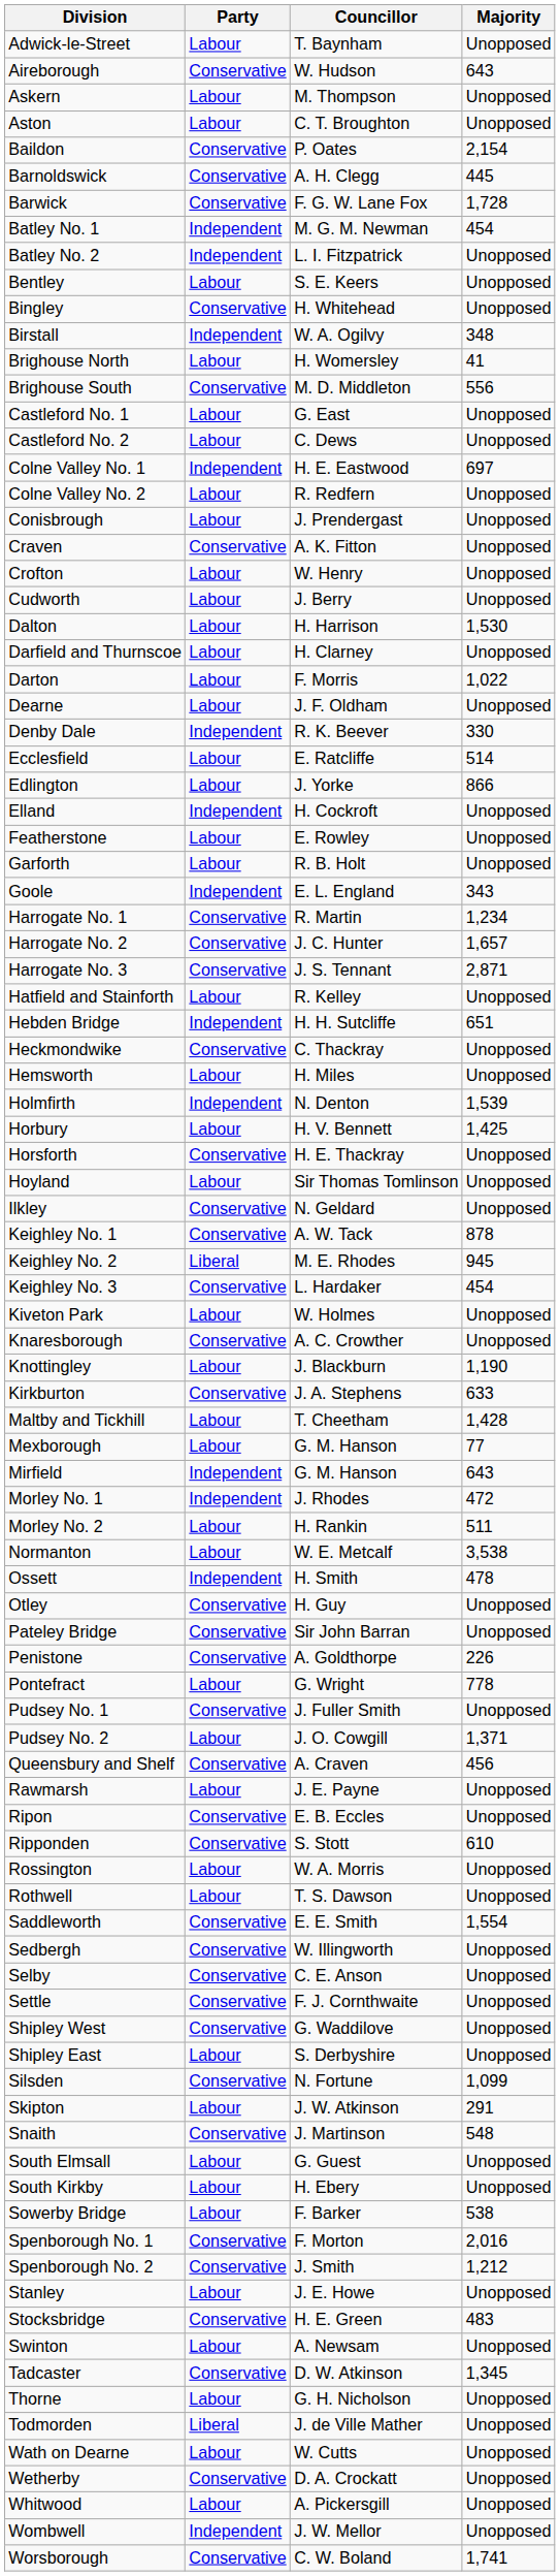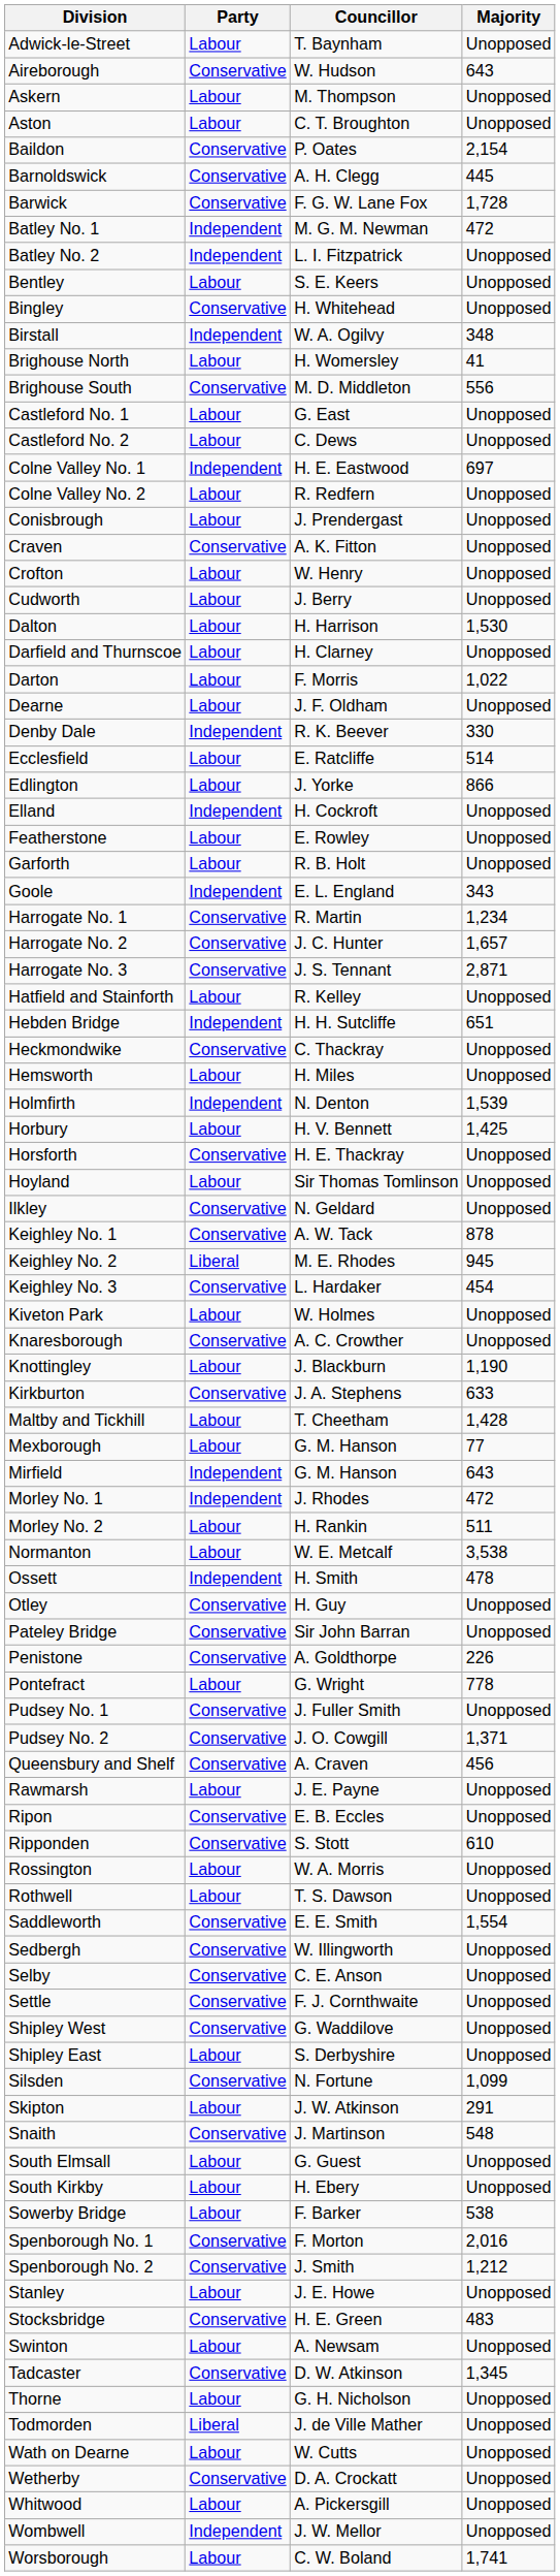 <table class="wikitable">
 <tr>
 <th>Division</th>
 <th>Party</th>
 <th>Councillor</th>
 <th>Majority</th>
 </tr>
 <tr>
 <td>Adwick-le-Street</td>
 <td><a href='#'>Labour</a></td>
 <td>T. Baynham</td>
 <td>Unopposed</td>
 </tr>
 <tr>
 <td>Aireborough</td>
 <td><a href='#'>Conservative</a></td>
 <td>W. Hudson</td>
 <td>643</td>
 </tr>
 <tr>
 <td>Askern</td>
 <td><a href='#'>Labour</a></td>
 <td>M. Thompson</td>
 <td>Unopposed</td>
 </tr>
 <tr>
 <td>Aston</td>
 <td><a href='#'>Labour</a></td>
 <td>C. T. Broughton</td>
 <td>Unopposed</td>
 </tr>
 <tr>
 <td>Baildon</td>
 <td><a href='#'>Conservative</a></td>
 <td>P. Oates</td>
 <td>2,154</td>
 </tr>
 <tr>
 <td>Barnoldswick</td>
 <td><a href='#'>Conservative</a></td>
 <td>A. H. Clegg</td>
 <td>445</td>
 </tr>
 <tr>
 <td>Barwick</td>
 <td><a href='#'>Conservative</a></td>
 <td>F. G. W. Lane Fox</td>
 <td>1,728</td>
 </tr>
 <tr>
 <td>Batley No. 1</td>
 <td><a href='#'>Independent</a></td>
 <td>M. G. M. Newman</td>
-<td>454</td>
+<td>472</td>
 </tr>
 <tr>
 <td>Batley No. 2</td>
 <td><a href='#'>Independent</a></td>
 <td>L. I. Fitzpatrick</td>
 <td>Unopposed</td>
 </tr>
 <tr>
 <td>Bentley</td>
 <td><a href='#'>Labour</a></td>
 <td>S. E. Keers</td>
 <td>Unopposed</td>
 </tr>
 <tr>
 <td>Bingley</td>
 <td><a href='#'>Conservative</a></td>
 <td>H. Whitehead</td>
 <td>Unopposed</td>
 </tr>
 <tr>
 <td>Birstall</td>
 <td><a href='#'>Independent</a></td>
 <td>W. A. Ogilvy</td>
 <td>348</td>
 </tr>
 <tr>
 <td>Brighouse North</td>
 <td><a href='#'>Labour</a></td>
 <td>H. Womersley</td>
 <td>41</td>
 </tr>
 <tr>
 <td>Brighouse South</td>
 <td><a href='#'>Conservative</a></td>
 <td>M. D. Middleton</td>
 <td>556</td>
 </tr>
 <tr>
 <td>Castleford No. 1</td>
 <td><a href='#'>Labour</a></td>
 <td>G. East</td>
 <td>Unopposed</td>
 </tr>
 <tr>
 <td>Castleford No. 2</td>
 <td><a href='#'>Labour</a></td>
 <td>C. Dews</td>
 <td>Unopposed</td>
 </tr>
 <tr>
 <td>Colne Valley No. 1</td>
 <td><a href='#'>Independent</a></td>
 <td>H. E. Eastwood</td>
 <td>697</td>
 </tr>
 <tr>
 <td>Colne Valley No. 2</td>
 <td><a href='#'>Labour</a></td>
 <td>R. Redfern</td>
 <td>Unopposed</td>
 </tr>
 <tr>
 <td>Conisbrough</td>
 <td><a href='#'>Labour</a></td>
 <td>J. Prendergast</td>
 <td>Unopposed</td>
 </tr>
 <tr>
 <td>Craven</td>
 <td><a href='#'>Conservative</a></td>
 <td>A. K. Fitton</td>
 <td>Unopposed</td>
 </tr>
 <tr>
 <td>Crofton</td>
 <td><a href='#'>Labour</a></td>
 <td>W. Henry</td>
 <td>Unopposed</td>
 </tr>
 <tr>
 <td>Cudworth</td>
 <td><a href='#'>Labour</a></td>
 <td>J. Berry</td>
 <td>Unopposed</td>
 </tr>
 <tr>
 <td>Dalton</td>
 <td><a href='#'>Labour</a></td>
 <td>H. Harrison</td>
 <td>1,530</td>
 </tr>
 <tr>
 <td>Darfield and Thurnscoe</td>
 <td><a href='#'>Labour</a></td>
 <td>H. Clarney</td>
 <td>Unopposed</td>
 </tr>
 <tr>
 <td>Darton</td>
 <td><a href='#'>Labour</a></td>
 <td>F. Morris</td>
 <td>1,022</td>
 </tr>
 <tr>
 <td>Dearne</td>
 <td><a href='#'>Labour</a></td>
 <td>J. F. Oldham</td>
 <td>Unopposed</td>
 </tr>
 <tr>
 <td>Denby Dale</td>
 <td><a href='#'>Independent</a></td>
 <td>R. K. Beever</td>
 <td>330</td>
 </tr>
 <tr>
 <td>Ecclesfield</td>
 <td><a href='#'>Labour</a></td>
 <td>E. Ratcliffe</td>
 <td>514</td>
 </tr>
 <tr>
 <td>Edlington</td>
 <td><a href='#'>Labour</a></td>
 <td>J. Yorke</td>
 <td>866</td>
 </tr>
 <tr>
 <td>Elland</td>
 <td><a href='#'>Independent</a></td>
 <td>H. Cockroft</td>
 <td>Unopposed</td>
 </tr>
 <tr>
 <td>Featherstone</td>
 <td><a href='#'>Labour</a></td>
 <td>E. Rowley</td>
 <td>Unopposed</td>
 </tr>
 <tr>
 <td>Garforth</td>
 <td><a href='#'>Labour</a></td>
 <td>R. B. Holt</td>
 <td>Unopposed</td>
 </tr>
 <tr>
 <td>Goole</td>
 <td><a href='#'>Independent</a></td>
 <td>E. L. England</td>
 <td>343</td>
 </tr>
 <tr>
 <td>Harrogate No. 1</td>
 <td><a href='#'>Conservative</a></td>
 <td>R. Martin</td>
 <td>1,234</td>
 </tr>
 <tr>
 <td>Harrogate No. 2</td>
 <td><a href='#'>Conservative</a></td>
 <td>J. C. Hunter</td>
 <td>1,657</td>
 </tr>
 <tr>
 <td>Harrogate No. 3</td>
 <td><a href='#'>Conservative</a></td>
 <td>J. S. Tennant</td>
 <td>2,871</td>
 </tr>
 <tr>
 <td>Hatfield and Stainforth</td>
 <td><a href='#'>Labour</a></td>
 <td>R. Kelley</td>
 <td>Unopposed</td>
 </tr>
 <tr>
 <td>Hebden Bridge</td>
 <td><a href='#'>Independent</a></td>
 <td>H. H. Sutcliffe</td>
 <td>651</td>
 </tr>
 <tr>
 <td>Heckmondwike</td>
 <td><a href='#'>Conservative</a></td>
 <td>C. Thackray</td>
 <td>Unopposed</td>
 </tr>
 <tr>
 <td>Hemsworth</td>
 <td><a href='#'>Labour</a></td>
 <td>H. Miles</td>
 <td>Unopposed</td>
 </tr>
 <tr>
 <td>Holmfirth</td>
 <td><a href='#'>Independent</a></td>
 <td>N. Denton</td>
 <td>1,539</td>
 </tr>
 <tr>
 <td>Horbury</td>
 <td><a href='#'>Labour</a></td>
 <td>H. V. Bennett</td>
 <td>1,425</td>
 </tr>
 <tr>
 <td>Horsforth</td>
 <td><a href='#'>Conservative</a></td>
 <td>H. E. Thackray</td>
 <td>Unopposed</td>
 </tr>
 <tr>
 <td>Hoyland</td>
 <td><a href='#'>Labour</a></td>
 <td>Sir Thomas Tomlinson</td>
 <td>Unopposed</td>
 </tr>
 <tr>
 <td>Ilkley</td>
 <td><a href='#'>Conservative</a></td>
 <td>N. Geldard</td>
 <td>Unopposed</td>
 </tr>
 <tr>
 <td>Keighley No. 1</td>
 <td><a href='#'>Conservative</a></td>
 <td>A. W. Tack</td>
 <td>878</td>
 </tr>
 <tr>
 <td>Keighley No. 2</td>
 <td><a href='#'>Liberal</a></td>
 <td>M. E. Rhodes</td>
 <td>945</td>
 </tr>
 <tr>
 <td>Keighley No. 3</td>
 <td><a href='#'>Conservative</a></td>
 <td>L. Hardaker</td>
 <td>454</td>
 </tr>
 <tr>
 <td>Kiveton Park</td>
 <td><a href='#'>Labour</a></td>
 <td>W. Holmes</td>
 <td>Unopposed</td>
 </tr>
 <tr>
 <td>Knaresborough</td>
 <td><a href='#'>Conservative</a></td>
 <td>A. C. Crowther</td>
 <td>Unopposed</td>
 </tr>
 <tr>
 <td>Knottingley</td>
 <td><a href='#'>Labour</a></td>
 <td>J. Blackburn</td>
 <td>1,190</td>
 </tr>
 <tr>
 <td>Kirkburton</td>
 <td><a href='#'>Conservative</a></td>
 <td>J. A. Stephens</td>
 <td>633</td>
 </tr>
 <tr>
 <td>Maltby and Tickhill</td>
 <td><a href='#'>Labour</a></td>
 <td>T. Cheetham</td>
 <td>1,428</td>
 </tr>
 <tr>
 <td>Mexborough</td>
 <td><a href='#'>Labour</a></td>
 <td>G. M. Hanson</td>
 <td>77</td>
 </tr>
 <tr>
 <td>Mirfield</td>
 <td><a href='#'>Independent</a></td>
 <td>G. M. Hanson</td>
 <td>643</td>
 </tr>
 <tr>
 <td>Morley No. 1</td>
 <td><a href='#'>Independent</a></td>
 <td>J. Rhodes</td>
 <td>472</td>
 </tr>
 <tr>
 <td>Morley No. 2</td>
 <td><a href='#'>Labour</a></td>
 <td>H. Rankin</td>
 <td>511</td>
 </tr>
 <tr>
 <td>Normanton</td>
 <td><a href='#'>Labour</a></td>
 <td>W. E. Metcalf</td>
 <td>3,538</td>
 </tr>
 <tr>
 <td>Ossett</td>
 <td><a href='#'>Independent</a></td>
 <td>H. Smith</td>
 <td>478</td>
 </tr>
 <tr>
 <td>Otley</td>
 <td><a href='#'>Conservative</a></td>
 <td>H. Guy</td>
 <td>Unopposed</td>
 </tr>
 <tr>
 <td>Pateley Bridge</td>
 <td><a href='#'>Conservative</a></td>
 <td>Sir John Barran</td>
 <td>Unopposed</td>
 </tr>
 <tr>
 <td>Penistone</td>
 <td><a href='#'>Conservative</a></td>
 <td>A. Goldthorpe</td>
 <td>226</td>
 </tr>
 <tr>
 <td>Pontefract</td>
 <td><a href='#'>Labour</a></td>
 <td>G. Wright</td>
 <td>778</td>
 </tr>
 <tr>
 <td>Pudsey No. 1</td>
 <td><a href='#'>Conservative</a></td>
 <td>J. Fuller Smith</td>
 <td>Unopposed</td>
 </tr>
 <tr>
 <td>Pudsey No. 2</td>
-<td><a href='#'>Labour</a></td>
+<td><a href='#'>Conservative</a></td>
 <td>J. O. Cowgill</td>
 <td>1,371</td>
 </tr>
 <tr>
 <td>Queensbury and Shelf</td>
 <td><a href='#'>Conservative</a></td>
 <td>A. Craven</td>
 <td>456</td>
 </tr>
 <tr>
 <td>Rawmarsh</td>
 <td><a href='#'>Labour</a></td>
 <td>J. E. Payne</td>
 <td>Unopposed</td>
 </tr>
 <tr>
 <td>Ripon</td>
 <td><a href='#'>Conservative</a></td>
 <td>E. B. Eccles</td>
 <td>Unopposed</td>
 </tr>
 <tr>
 <td>Ripponden</td>
 <td><a href='#'>Conservative</a></td>
 <td>S. Stott</td>
 <td>610</td>
 </tr>
 <tr>
 <td>Rossington</td>
 <td><a href='#'>Labour</a></td>
 <td>W. A. Morris</td>
 <td>Unopposed</td>
 </tr>
 <tr>
 <td>Rothwell</td>
 <td><a href='#'>Labour</a></td>
 <td>T. S. Dawson</td>
 <td>Unopposed</td>
 </tr>
 <tr>
 <td>Saddleworth</td>
 <td><a href='#'>Conservative</a></td>
 <td>E. E. Smith</td>
 <td>1,554</td>
 </tr>
 <tr>
 <td>Sedbergh</td>
 <td><a href='#'>Conservative</a></td>
 <td>W. Illingworth</td>
 <td>Unopposed</td>
 </tr>
 <tr>
 <td>Selby</td>
 <td><a href='#'>Conservative</a></td>
 <td>C. E. Anson</td>
 <td>Unopposed</td>
 </tr>
 <tr>
 <td>Settle</td>
 <td><a href='#'>Conservative</a></td>
 <td>F. J. Cornthwaite</td>
 <td>Unopposed</td>
 </tr>
 <tr>
 <td>Shipley West</td>
 <td><a href='#'>Conservative</a></td>
 <td>G. Waddilove</td>
 <td>Unopposed</td>
 </tr>
 <tr>
 <td>Shipley East</td>
 <td><a href='#'>Labour</a></td>
 <td>S. Derbyshire</td>
 <td>Unopposed</td>
 </tr>
 <tr>
 <td>Silsden</td>
 <td><a href='#'>Conservative</a></td>
 <td>N. Fortune</td>
 <td>1,099</td>
 </tr>
 <tr>
 <td>Skipton</td>
 <td><a href='#'>Labour</a></td>
 <td>J. W. Atkinson</td>
 <td>291</td>
 </tr>
 <tr>
 <td>Snaith</td>
 <td><a href='#'>Conservative</a></td>
 <td>J. Martinson</td>
 <td>548</td>
 </tr>
 <tr>
 <td>South Elmsall</td>
 <td><a href='#'>Labour</a></td>
 <td>G. Guest</td>
 <td>Unopposed</td>
 </tr>
 <tr>
 <td>South Kirkby</td>
 <td><a href='#'>Labour</a></td>
 <td>H. Ebery</td>
 <td>Unopposed</td>
 </tr>
 <tr>
 <td>Sowerby Bridge</td>
 <td><a href='#'>Labour</a></td>
 <td>F. Barker</td>
 <td>538</td>
 </tr>
 <tr>
 <td>Spenborough No. 1</td>
 <td><a href='#'>Conservative</a></td>
 <td>F. Morton</td>
 <td>2,016</td>
 </tr>
 <tr>
 <td>Spenborough No. 2</td>
 <td><a href='#'>Conservative</a></td>
 <td>J. Smith</td>
 <td>1,212</td>
 </tr>
 <tr>
 <td>Stanley</td>
 <td><a href='#'>Labour</a></td>
 <td>J. E. Howe</td>
 <td>Unopposed</td>
 </tr>
 <tr>
 <td>Stocksbridge</td>
 <td><a href='#'>Conservative</a></td>
 <td>H. E. Green</td>
 <td>483</td>
 </tr>
 <tr>
 <td>Swinton</td>
 <td><a href='#'>Labour</a></td>
 <td>A. Newsam</td>
 <td>Unopposed</td>
 </tr>
 <tr>
 <td>Tadcaster</td>
 <td><a href='#'>Conservative</a></td>
 <td>D. W. Atkinson</td>
 <td>1,345</td>
 </tr>
 <tr>
 <td>Thorne</td>
 <td><a href='#'>Labour</a></td>
 <td>G. H. Nicholson</td>
 <td>Unopposed</td>
 </tr>
 <tr>
 <td>Todmorden</td>
 <td><a href='#'>Liberal</a></td>
 <td>J. de Ville Mather</td>
 <td>Unopposed</td>
 </tr>
 <tr>
 <td>Wath on Dearne</td>
 <td><a href='#'>Labour</a></td>
 <td>W. Cutts</td>
 <td>Unopposed</td>
 </tr>
 <tr>
 <td>Wetherby</td>
 <td><a href='#'>Conservative</a></td>
 <td>D. A. Crockatt</td>
 <td>Unopposed</td>
 </tr>
 <tr>
 <td>Whitwood</td>
 <td><a href='#'>Labour</a></td>
 <td>A. Pickersgill</td>
 <td>Unopposed</td>
 </tr>
 <tr>
 <td>Wombwell</td>
 <td><a href='#'>Independent</a></td>
 <td>J. W. Mellor</td>
 <td>Unopposed</td>
 </tr>
 <tr>
 <td>Worsborough</td>
-<td><a href='#'>Conservative</a></td>
+<td><a href='#'>Labour</a></td>
 <td>C. W. Boland</td>
 <td>1,741</td>
 </tr>
 </table>
